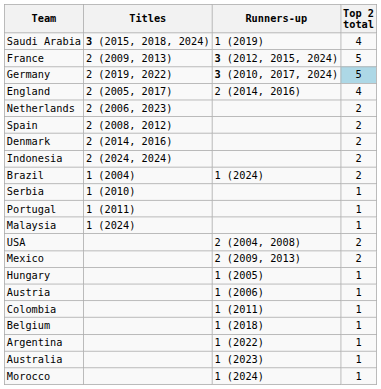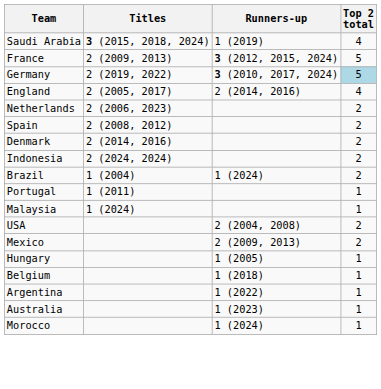 <table class="wikitable sortable">
 <tr>
 <th>Team</th>
 <th>Titles</th>
 <th>Runners-up</th>
 <th data-sort-type="number">Top 2 <br>total</th>
 </tr>
 <tr>
 <td>Saudi Arabia</td>
 <td><strong>3</strong> (2015, 2018, 2024)</td>
 <td>1 (2019)</td>
 <td align=center>4</td>
 </tr>
 <tr>
 <td>France</td>
 <td>2 (2009, 2013)</td>
 <td><strong>3</strong> (2012, 2015, 2024)</td>
 <td align=center>5</td>
 </tr>
 <tr>
 <td>Germany</td>
 <td>2 (2019, 2022)</td>
 <td><strong>3</strong> (2010, 2017, 2024)</td>
 <td align="center" style="background: lightblue;">5</td>
 </tr>
 <tr>
 <td>England</td>
 <td>2 (2005, 2017)</td>
 <td>2 (2014, 2016)</td>
 <td align=center>4</td>
 </tr>
 <tr>
 <td>Netherlands</td>
 <td>2 (2006, 2023)</td>
 <td></td>
 <td align="center">2</td>
 </tr>
 <tr>
 <td>Spain</td>
 <td>2 (2008, 2012)</td>
 <td></td>
 <td align="center">2</td>
 </tr>
 <tr>
 <td>Denmark</td>
 <td>2 (2014, 2016)</td>
 <td></td>
 <td align=center>2</td>
 </tr>
 <tr>
 <td>Indonesia</td>
 <td>2 (2024, 2024)</td>
 <td></td>
 <td align=center>2</td>
 </tr>
 <tr>
 <td>Brazil</td>
 <td>1 (2004)</td>
 <td>1 (2024)</td>
 <td align=center>2</td>
 </tr>
 <tr>
-<td>Serbia</td>
-<td>1 (2010)</td>
-<td></td>
-<td align=center>1</td>
-</tr>
-<tr>
 <td>Portugal</td>
 <td>1 (2011)</td>
 <td></td>
 <td align="center">1</td>
 </tr>
 <tr>
 <td>Malaysia</td>
 <td>1 (2024)</td>
 <td></td>
 <td align=center>1</td>
 </tr>
 <tr>
 <td>USA</td>
 <td></td>
 <td>2 (2004, 2008)</td>
 <td align=center>2</td>
 </tr>
 <tr>
 <td>Mexico</td>
 <td></td>
 <td>2 (2009, 2013)</td>
 <td align=center>2</td>
 </tr>
 <tr>
 <td>Hungary</td>
 <td></td>
 <td>1 (2005)</td>
 <td align=center>1</td>
 </tr>
 <tr>
-<td>Austria</td>
-<td></td>
-<td>1 (2006)</td>
-<td align=center>1</td>
-</tr>
-<tr>
-<td>Colombia</td>
-<td></td>
-<td>1 (2011)</td>
-<td align=center>1</td>
-</tr>
-<tr>
 <td>Belgium</td>
 <td></td>
 <td>1 (2018)</td>
 <td align=center>1</td>
 </tr>
 <tr>
 <td>Argentina</td>
 <td></td>
 <td>1 (2022)</td>
 <td align=center>1</td>
 </tr>
 <tr>
 <td>Australia</td>
 <td></td>
 <td>1 (2023)</td>
 <td align=center>1</td>
 </tr>
 <tr>
 <td>Morocco</td>
 <td></td>
 <td>1 (2024)</td>
 <td align=center>1</td>
 </tr>
 </table>
